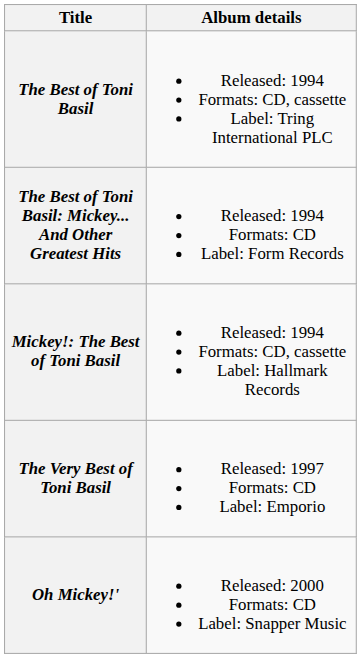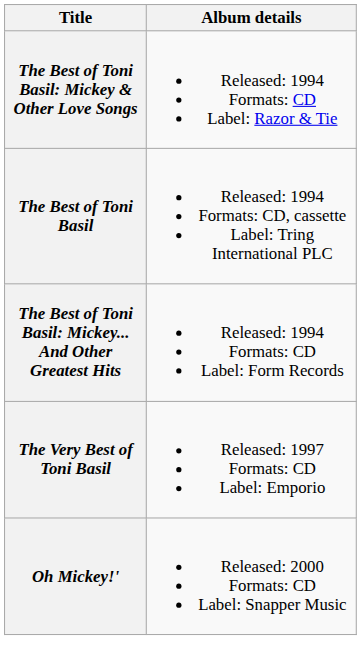 <table class="wikitable plainrowheaders" style="text-align:center;">
 <tr>
 <th scope="col" style="width:8em;">Title</th>
 <th scope="col" style="width:12em;">Album details</th>
+</tr>
+<tr>
+<th scope="row"><em>The Best of Toni Basil: Mickey & Other Love Songs</em></th>
+<td><br><ul><li>Released: 1994</li><li>Formats: <a href='#'>CD</a></li><li>Label: <a href='#'>Razor & Tie</a></li></ul></td>
 </tr>
 <tr>
 <th scope="row"><em>The Best of Toni Basil</em></th>
 <td><br><ul><li>Released: 1994</li><li>Formats: CD, cassette</li><li>Label: Tring International PLC</li></ul></td>
 </tr>
 <tr>
 <th scope="row"><em>The Best of Toni Basil: Mickey... And Other Greatest Hits</em></th>
 <td><br><ul><li>Released: 1994</li><li>Formats: CD</li><li>Label: Form Records</li></ul></td>
 </tr>
 <tr>
-<th scope="row"><em>Mickey!: The Best of Toni Basil</em></th>
-<td><br><ul><li>Released: 1994</li><li>Formats: CD, cassette</li><li>Label: Hallmark Records</li></ul></td>
-</tr>
-<tr>
 <th scope="row"><em>The Very Best of Toni Basil</em></th>
 <td><br><ul><li>Released: 1997</li><li>Formats: CD</li><li>Label: Emporio</li></ul></td>
 </tr>
 <tr>
 <th scope="row"><em>Oh Mickey!'</th>
 <td><br><ul><li>Released: 2000</li><li>Formats: CD</li><li>Label: Snapper Music</li></ul></td>
 </tr>
 </table>
